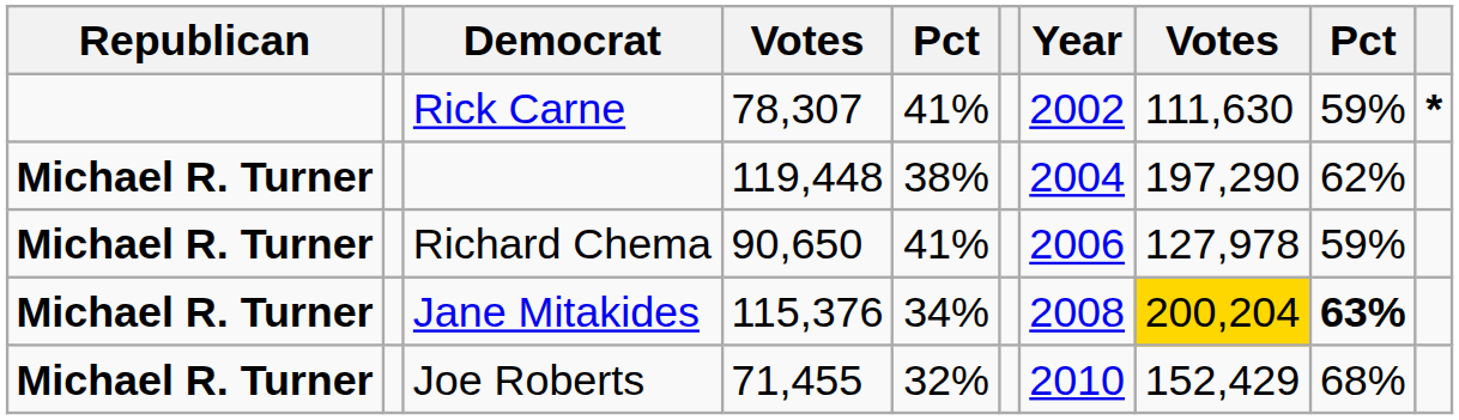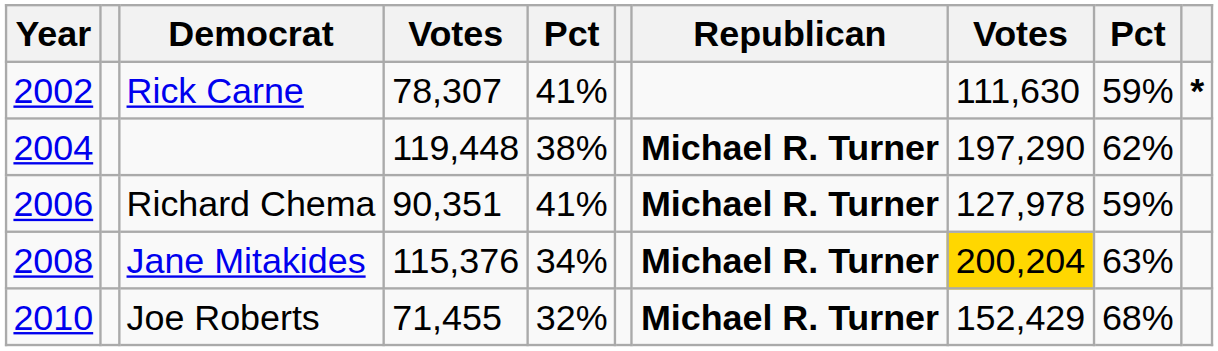 <table class="wikitable" style="margin:0.5em ; font-size:95%">
 <tr>
-<th>Republican</th>
+<th>Year</th>
 <th></th>
 <th>Democrat</th>
 <th>Votes</th>
 <th>Pct</th>
 <th></th>
-<th>Year</th>
+<th>Republican</th>
 <th>Votes</th>
 <th>Pct</th>
 <th></th>
 </tr>
 <tr>
-<td></td>
+<td><a href='#'>2002</a></td>
 <td></td>
 <td><a href='#'>Rick Carne</a></td>
 <td>78,307</td>
 <td>41%</td>
 <td></td>
-<td><a href='#'>2002</a></td>
+<td></td>
 <td>111,630</td>
 <td>59%</td>
 <td><strong>*</strong></td>
 </tr>
 <tr>
-<td><strong>Michael R. Turner</strong></td>
+<td><a href='#'>2004</a></td>
 <td></td>
 <td></td>
 <td>119,448</td>
 <td>38%</td>
 <td></td>
-<td><a href='#'>2004</a></td>
+<td><strong>Michael R. Turner</strong></td>
 <td>197,290</td>
 <td>62%</td>
 <td></td>
 </tr>
 <tr>
-<td><strong>Michael R. Turner</strong></td>
+<td><a href='#'>2006</a></td>
 <td></td>
 <td>Richard Chema</td>
-<td>90,650</td>
+<td>90,351</td>
 <td>41%</td>
 <td></td>
-<td><a href='#'>2006</a></td>
+<td><strong>Michael R. Turner</strong></td>
 <td>127,978</td>
 <td>59%</td>
 <td></td>
 </tr>
 <tr>
-<td><strong>Michael R. Turner</strong></td>
+<td><a href='#'>2008</a></td>
 <td></td>
 <td><a href='#'>Jane Mitakides</a></td>
 <td>115,376</td>
 <td>34%</td>
 <td></td>
-<td><a href='#'>2008</a></td>
+<td><strong>Michael R. Turner</strong></td>
 <td style="background: gold;">200,204</td>
-<td><strong>63%</strong></td>
+<td>63%</td>
 <td></td>
 </tr>
 <tr>
-<td><strong>Michael R. Turner</strong></td>
+<td><a href='#'>2010</a></td>
 <td></td>
 <td>Joe Roberts</td>
 <td>71,455</td>
 <td>32%</td>
 <td></td>
-<td><a href='#'>2010</a></td>
+<td><strong>Michael R. Turner</strong></td>
 <td>152,429</td>
 <td>68%</td>
 <td></td>
 </tr>
 </table>
